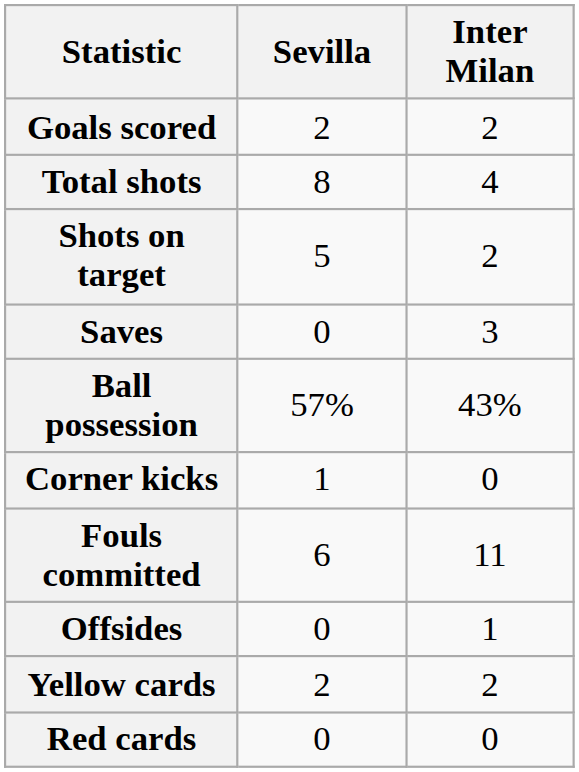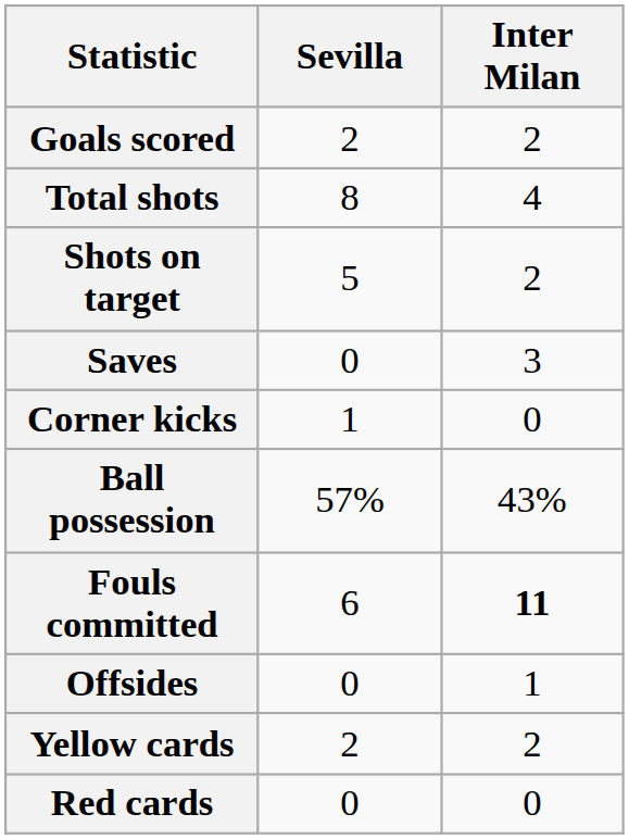 <table class="wikitable plainrowheaders" style="text-align:center">
 <tr>
 <th scope="col" style="width:100px">Statistic</th>
 <th scope="col" style="width:70px">Sevilla</th>
 <th scope="col" style="width:70px">Inter Milan</th>
 </tr>
 <tr>
 <th scope=row>Goals scored</th>
 <td>2</td>
 <td>2</td>
 </tr>
 <tr>
 <th scope=row>Total shots</th>
 <td>8</td>
 <td>4</td>
 </tr>
 <tr>
 <th scope=row>Shots on target</th>
 <td>5</td>
 <td>2</td>
 </tr>
 <tr>
 <th scope=row>Saves</th>
 <td>0</td>
 <td>3</td>
 </tr>
 <tr>
+<th scope=row>Corner kicks</th>
+<td>1</td>
+<td>0</td>
+</tr>
+<tr>
 <th scope=row>Ball possession</th>
 <td>57%</td>
 <td>43%</td>
 </tr>
 <tr>
-<th scope=row>Corner kicks</th>
-<td>1</td>
-<td>0</td>
-</tr>
-<tr>
 <th scope=row>Fouls committed</th>
 <td>6</td>
-<td>11</td>
+<td><strong>11</strong></td>
 </tr>
 <tr>
 <th scope=row>Offsides</th>
 <td>0</td>
 <td>1</td>
 </tr>
 <tr>
 <th scope=row>Yellow cards</th>
 <td>2</td>
 <td>2</td>
 </tr>
 <tr>
 <th scope=row>Red cards</th>
 <td>0</td>
 <td>0</td>
 </tr>
 </table>
